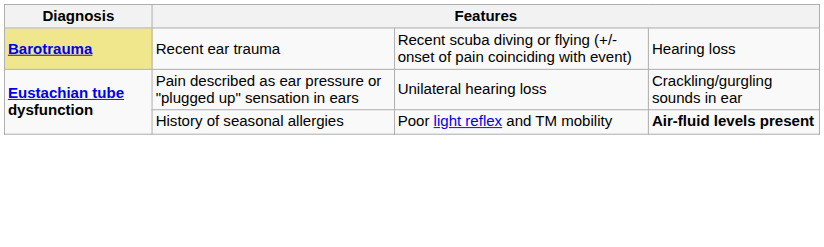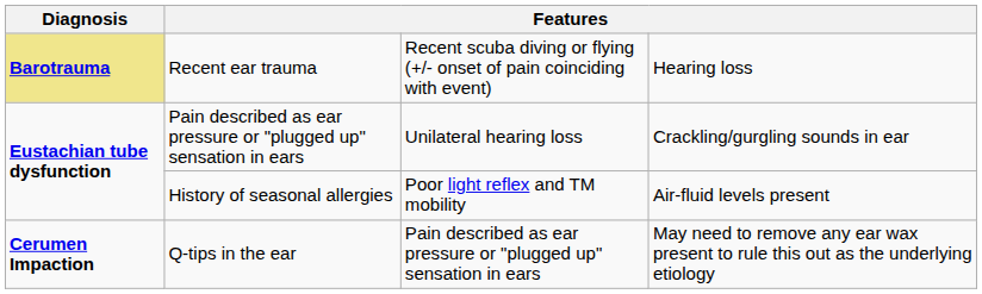 <table class="wikitable">
 <tr>
 <th>Diagnosis</th>
 <th colspan="3">Features</th>
 </tr>
 <tr>
 <td style="background: khaki;"><strong><a href='#'>Barotrauma</a></strong></td>
 <td>Recent ear trauma</td>
 <td>Recent scuba diving or flying (+/- onset of pain coinciding with event)</td>
 <td>Hearing loss</td>
 </tr>
 <tr>
 <td rowspan="2"><strong><a href='#'>Eustachian tube</a> dysfunction</strong></td>
 <td>Pain described as ear pressure or "plugged up" sensation in ears</td>
 <td>Unilateral hearing loss</td>
 <td>Crackling/gurgling sounds in ear</td>
 </tr>
 <tr>
 <td>History of seasonal allergies</td>
 <td>Poor <a href='#'>light reflex</a> and TM mobility</td>
-<td><strong>Air-fluid levels present</strong></td>
+<td>Air-fluid levels present</td>
+</tr>
+<tr>
+<td><strong><a href='#'>Cerumen</a> Impaction</strong></td>
+<td>Q-tips in the ear</td>
+<td>Pain described as ear pressure or "plugged up" sensation in ears</td>
+<td>May need to remove any ear wax present to rule this out as the underlying etiology</td>
 </tr>
 </table>
